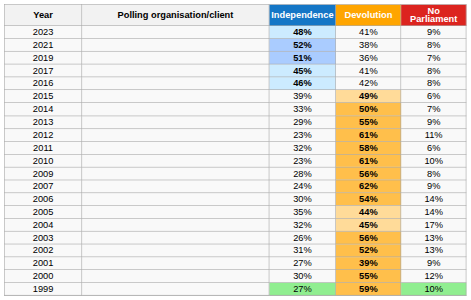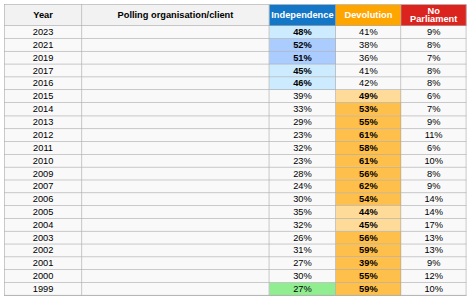 <table class="wikitable sortable" style="text-align: center; line-height: 14px; font-size: 95%;">
 <tr>
 <th style="width: 120px;" !>Year</th>
 <th style="width: 300px;">Polling organisation/client</th>
 <th class="unsortable" style="background: #1476c6; width: 100px; color: white;">Independence</th>
 <th class="unsortable" style="background: orange; width: 100px; color: white;">Devolution</th>
 <th class="unsortable" style="background: #DC241F; width: 100px; color: white;">No Parliament</th>
 </tr>
 <tr>
 <td>2023</td>
 <td></td>
 <td style="background:#CCEBFF;"><strong>48%</strong></td>
 <td>41%</td>
 <td>9%</td>
 </tr>
 <tr>
 <td>2021</td>
 <td></td>
 <td style="background:#acf;"><strong>52%</strong></td>
 <td>38%</td>
 <td>8%</td>
 </tr>
 <tr>
 <td>2019</td>
 <td></td>
 <td style="background:#acf;"><strong>51%</strong></td>
 <td>36%</td>
 <td>7%</td>
 </tr>
 <tr>
 <td>2017</td>
 <td></td>
 <td style="background:#CCEBFF;"><strong>45%</strong></td>
 <td>41%</td>
 <td>8%</td>
 </tr>
 <tr>
 <td>2016</td>
 <td></td>
 <td style="background:#CCEBFF;"><strong>46%</strong></td>
 <td>42%</td>
 <td>8%</td>
 </tr>
 <tr>
 <td>2015</td>
 <td></td>
 <td>39%</td>
 <td style="background: rgb(255, 219, 153);"><strong>49%</strong></td>
 <td>6%</td>
 </tr>
 <tr>
 <td>2014</td>
 <td></td>
 <td>33%</td>
-<td style="background: rgb(255, 191, 75);"><strong>50%</strong></td>
+<td style="background: rgb(255, 191, 75);"><strong>53%</strong></td>
 <td>7%</td>
 </tr>
 <tr>
 <td>2013</td>
 <td></td>
 <td>29%</td>
 <td style="background: rgb(255, 191, 75);"><strong>55%</strong></td>
 <td>9%</td>
 </tr>
 <tr>
 <td>2012</td>
 <td></td>
 <td>23%</td>
 <td style="background: rgb(255, 191, 75);"><strong>61%</strong></td>
 <td>11%</td>
 </tr>
 <tr>
 <td>2011</td>
 <td></td>
 <td>32%</td>
 <td style="background: rgb(255, 191, 75);"><strong>58%</strong></td>
 <td>6%</td>
 </tr>
 <tr>
 <td>2010</td>
 <td></td>
 <td>23%</td>
 <td style="background: rgb(255, 191, 75);"><strong>61%</strong></td>
 <td>10%</td>
 </tr>
 <tr>
 <td>2009</td>
 <td></td>
 <td>28%</td>
 <td style="background: rgb(255, 191, 75);"><strong>56%</strong></td>
 <td>8%</td>
 </tr>
 <tr>
 <td>2007</td>
 <td></td>
 <td>24%</td>
 <td style="background: rgb(255, 191, 75);"><strong>62%</strong></td>
 <td>9%</td>
 </tr>
 <tr>
 <td>2006</td>
 <td></td>
 <td>30%</td>
 <td style="background: rgb(255, 191, 75);"><strong>54%</strong></td>
 <td>14%</td>
 </tr>
 <tr>
 <td>2005</td>
 <td></td>
 <td>35%</td>
 <td style="background: rgb(255, 219, 153);"><strong>44%</strong></td>
 <td>14%</td>
 </tr>
 <tr>
 <td>2004</td>
 <td></td>
 <td>32%</td>
 <td style="background: rgb(255, 219, 153);"><strong>45%</strong></td>
 <td>17%</td>
 </tr>
 <tr>
 <td>2003</td>
 <td></td>
 <td>26%</td>
 <td style="background: rgb(255, 191, 75);"><strong>56%</strong></td>
 <td>13%</td>
 </tr>
 <tr>
 <td>2002</td>
 <td></td>
 <td>31%</td>
-<td style="background: rgb(255, 191, 75);"><strong>52%</strong></td>
+<td style="background: rgb(255, 191, 75);"><strong>59%</strong></td>
 <td>13%</td>
 </tr>
 <tr>
 <td>2001</td>
 <td></td>
 <td>27%</td>
 <td style="background: rgb(255, 191, 75);"><strong>39%</strong></td>
 <td>9%</td>
 </tr>
 <tr>
 <td>2000</td>
 <td></td>
 <td>30%</td>
 <td style="background: rgb(255, 191, 75);"><strong>55%</strong></td>
 <td>12%</td>
 </tr>
 <tr>
 <td>1999</td>
 <td></td>
 <td style="background: lightgreen;">27%</td>
 <td style="background: rgb(255, 191, 75);"><strong>59%</strong></td>
-<td style="background: lightgreen;">10%</td>
+<td>10%</td>
 </tr>
 <tr>
 </tr>
 </table>
